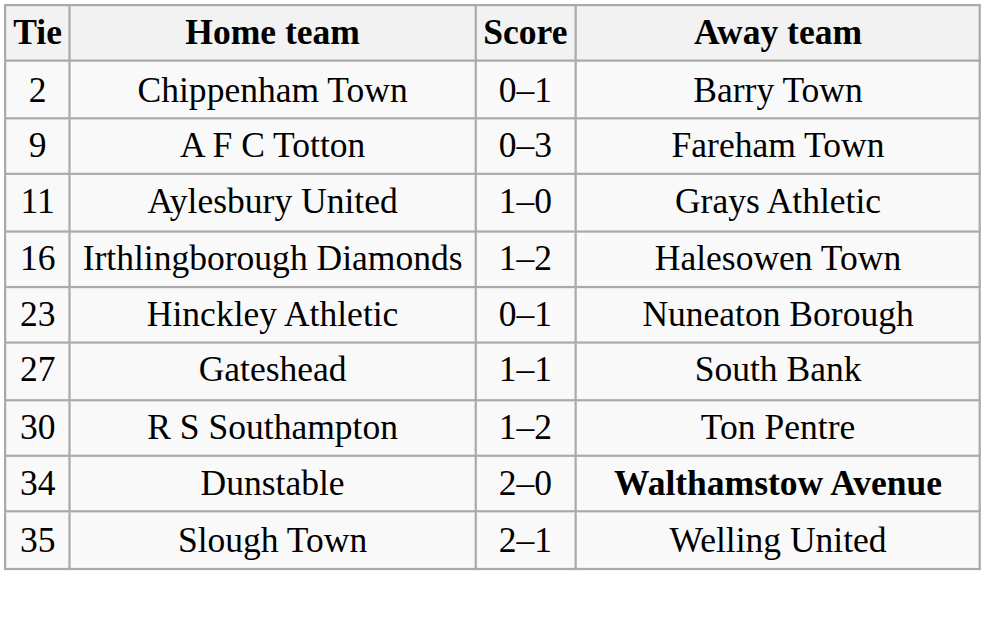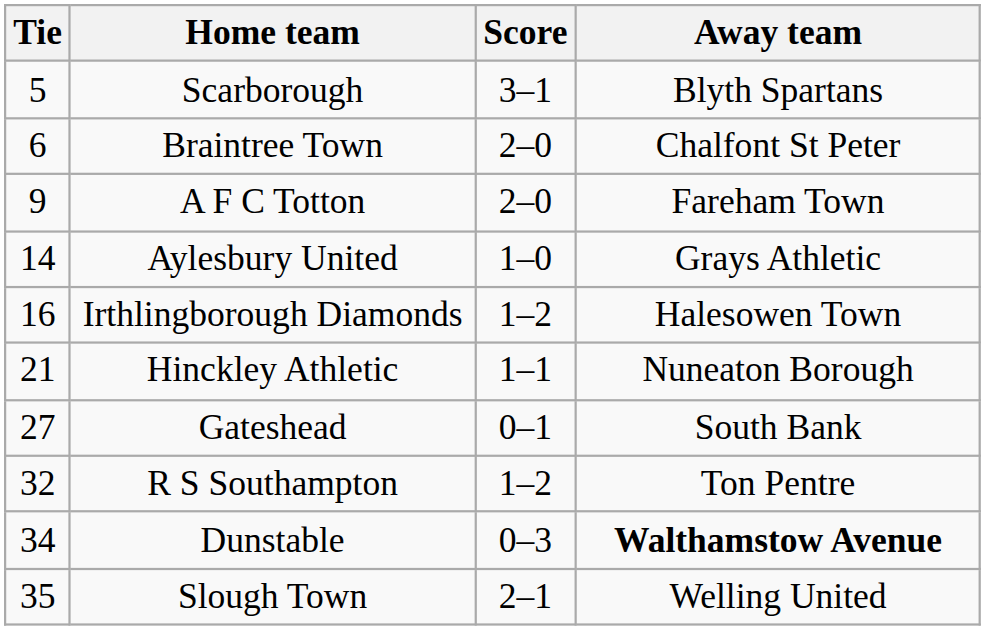 <table class="wikitable" style="text-align:center;">
 <tr>
 <th width=20>Tie</th>
 <th width=175>Home team</th>
 <th width=20>Score</th>
 <th width=175>Away team</th>
 </tr>
 <tr>
-<td>2</td>
-<td>Chippenham Town</td>
-<td>0–1</td>
-<td>Barry Town</td>
+<td>5</td>
+<td>Scarborough</td>
+<td>3–1</td>
+<td>Blyth Spartans</td>
+</tr>
+<tr>
+<td>6</td>
+<td>Braintree Town</td>
+<td>2–0</td>
+<td>Chalfont St Peter</td>
 </tr>
 <tr>
 <td>9</td>
 <td>A F C Totton</td>
-<td>0–3</td>
+<td>2–0</td>
 <td>Fareham Town</td>
 </tr>
 <tr>
-<td>11</td>
+<td>14</td>
 <td>Aylesbury United</td>
 <td>1–0</td>
 <td>Grays Athletic</td>
 </tr>
 <tr>
 <td>16</td>
 <td>Irthlingborough Diamonds</td>
 <td>1–2</td>
 <td>Halesowen Town</td>
 </tr>
 <tr>
-<td>23</td>
+<td>21</td>
 <td>Hinckley Athletic</td>
-<td>0–1</td>
+<td>1–1</td>
 <td>Nuneaton Borough</td>
 </tr>
 <tr>
 <td>27</td>
 <td>Gateshead</td>
-<td>1–1</td>
+<td>0–1</td>
 <td>South Bank</td>
 </tr>
 <tr>
-<td>30</td>
+<td>32</td>
 <td>R S Southampton</td>
 <td>1–2</td>
 <td>Ton Pentre</td>
 </tr>
 <tr>
 <td>34</td>
 <td>Dunstable</td>
-<td>2–0</td>
+<td>0–3</td>
 <td><strong>Walthamstow Avenue</strong></td>
 </tr>
 <tr>
 <td>35</td>
 <td>Slough Town</td>
 <td>2–1</td>
 <td>Welling United</td>
 </tr>
 </table>
